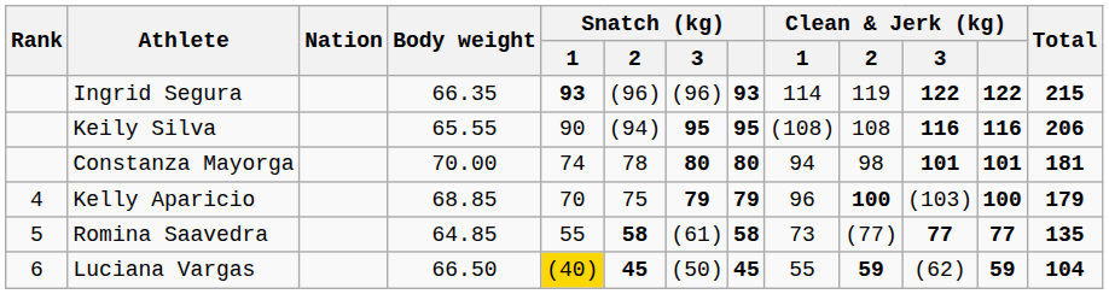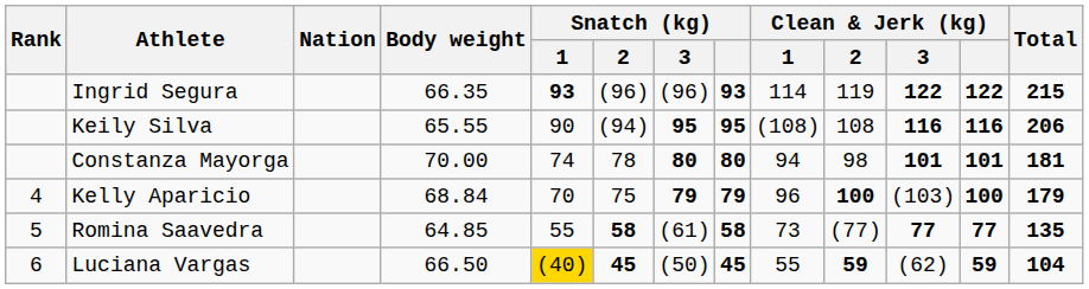 <table class="sortable wikitable" style="text-align:center">
 <tr>
 <th rowspan="2">Rank</th>
 <th rowspan="2">Athlete</th>
 <th rowspan="2">Nation</th>
 <th rowspan=2>Body weight</th>
 <th colspan=4>Snatch (kg)</th>
 <th colspan=4>Clean & Jerk (kg)</th>
 <th rowspan=2>Total</th>
 </tr>
 <tr>
 <th>1</th>
 <th>2</th>
 <th>3</th>
 <th></th>
 <th>1</th>
 <th>2</th>
 <th>3</th>
 <th></th>
 </tr>
 <tr>
 <td></td>
 <td align="left">Ingrid Segura</td>
 <td align="left"></td>
 <td>66.35</td>
 <td><strong>93</strong></td>
 <td>(96)</td>
 <td>(96)</td>
 <td><strong>93</strong></td>
 <td>114</td>
 <td>119</td>
 <td><strong>122</strong></td>
 <td><strong>122</strong></td>
 <td><strong>215</strong></td>
 </tr>
 <tr>
 <td></td>
 <td align="left">Keily Silva</td>
 <td align="left"></td>
 <td>65.55</td>
 <td>90</td>
 <td>(94)</td>
 <td><strong>95</strong></td>
 <td><strong>95</strong></td>
 <td>(108)</td>
 <td>108</td>
 <td><strong>116</strong></td>
 <td><strong>116</strong></td>
 <td><strong>206</strong></td>
 </tr>
 <tr>
 <td></td>
 <td align="left">Constanza Mayorga</td>
 <td align="left"></td>
 <td>70.00</td>
 <td>74</td>
 <td>78</td>
 <td><strong>80</strong></td>
 <td><strong>80</strong></td>
 <td>94</td>
 <td>98</td>
 <td><strong>101</strong></td>
 <td><strong>101</strong></td>
 <td><strong>181</strong></td>
 </tr>
 <tr>
 <td>4</td>
 <td align="left">Kelly Aparicio</td>
 <td align="left"></td>
-<td>68.85</td>
+<td>68.84</td>
 <td>70</td>
 <td>75</td>
 <td><strong>79</strong></td>
 <td><strong>79</strong></td>
 <td>96</td>
 <td><strong>100</strong></td>
 <td>(103)</td>
 <td><strong>100</strong></td>
 <td><strong>179</strong></td>
 </tr>
 <tr>
 <td>5</td>
 <td align="left">Romina Saavedra</td>
 <td align="left"></td>
 <td>64.85</td>
 <td>55</td>
 <td><strong>58</strong></td>
 <td>(61)</td>
 <td><strong>58</strong></td>
 <td>73</td>
 <td>(77)</td>
 <td><strong>77</strong></td>
 <td><strong>77</strong></td>
 <td><strong>135</strong></td>
 </tr>
 <tr>
 <td>6</td>
 <td align="left">Luciana Vargas</td>
 <td align="left"></td>
 <td>66.50</td>
 <td style="background: gold;">(40)</td>
 <td><strong>45</strong></td>
 <td>(50)</td>
 <td><strong>45</strong></td>
 <td>55</td>
 <td><strong>59</strong></td>
 <td>(62)</td>
 <td><strong>59</strong></td>
 <td><strong>104</strong></td>
 </tr>
 </table>
